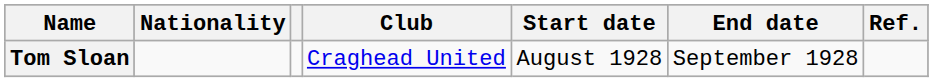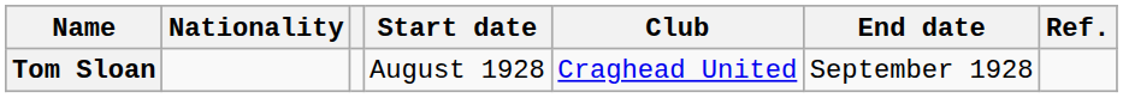 <table class="wikitable plainrowheaders">
 <tr>
 <th scope="col">Name</th>
 <th scope="col">Nationality</th>
 <th scope="col"></th>
+<th scope="col">Start date</th>
 <th scope="col">Club</th>
-<th scope="col">Start date</th>
 <th scope="col">End date</th>
 <th scope="col">Ref.</th>
 </tr>
 <tr>
 <th scope="row">Tom Sloan</th>
 <td></td>
 <td align="center"></td>
+<td>August 1928</td>
 <td> <a href='#'>Craghead United</a></td>
-<td>August 1928</td>
 <td>September 1928</td>
 <td align="center"></td>
 </tr>
 </table>
